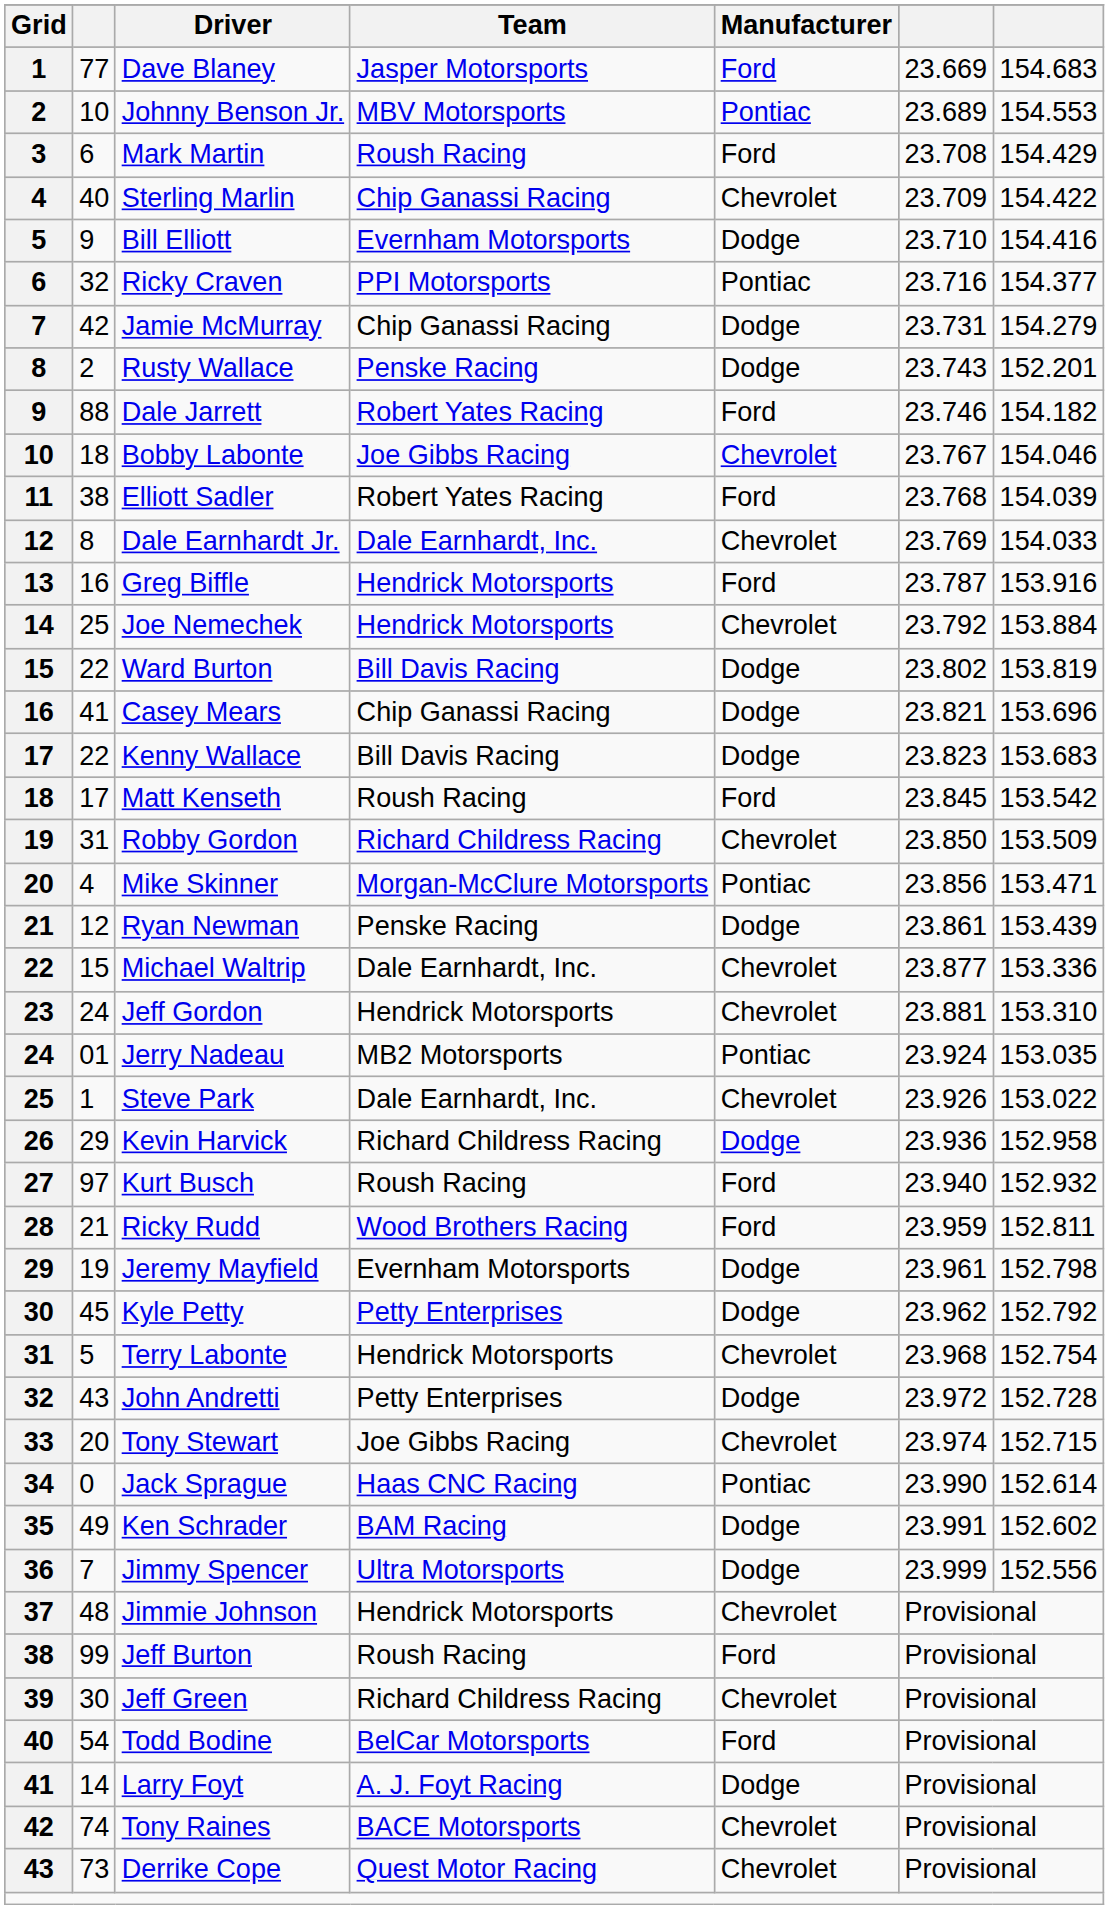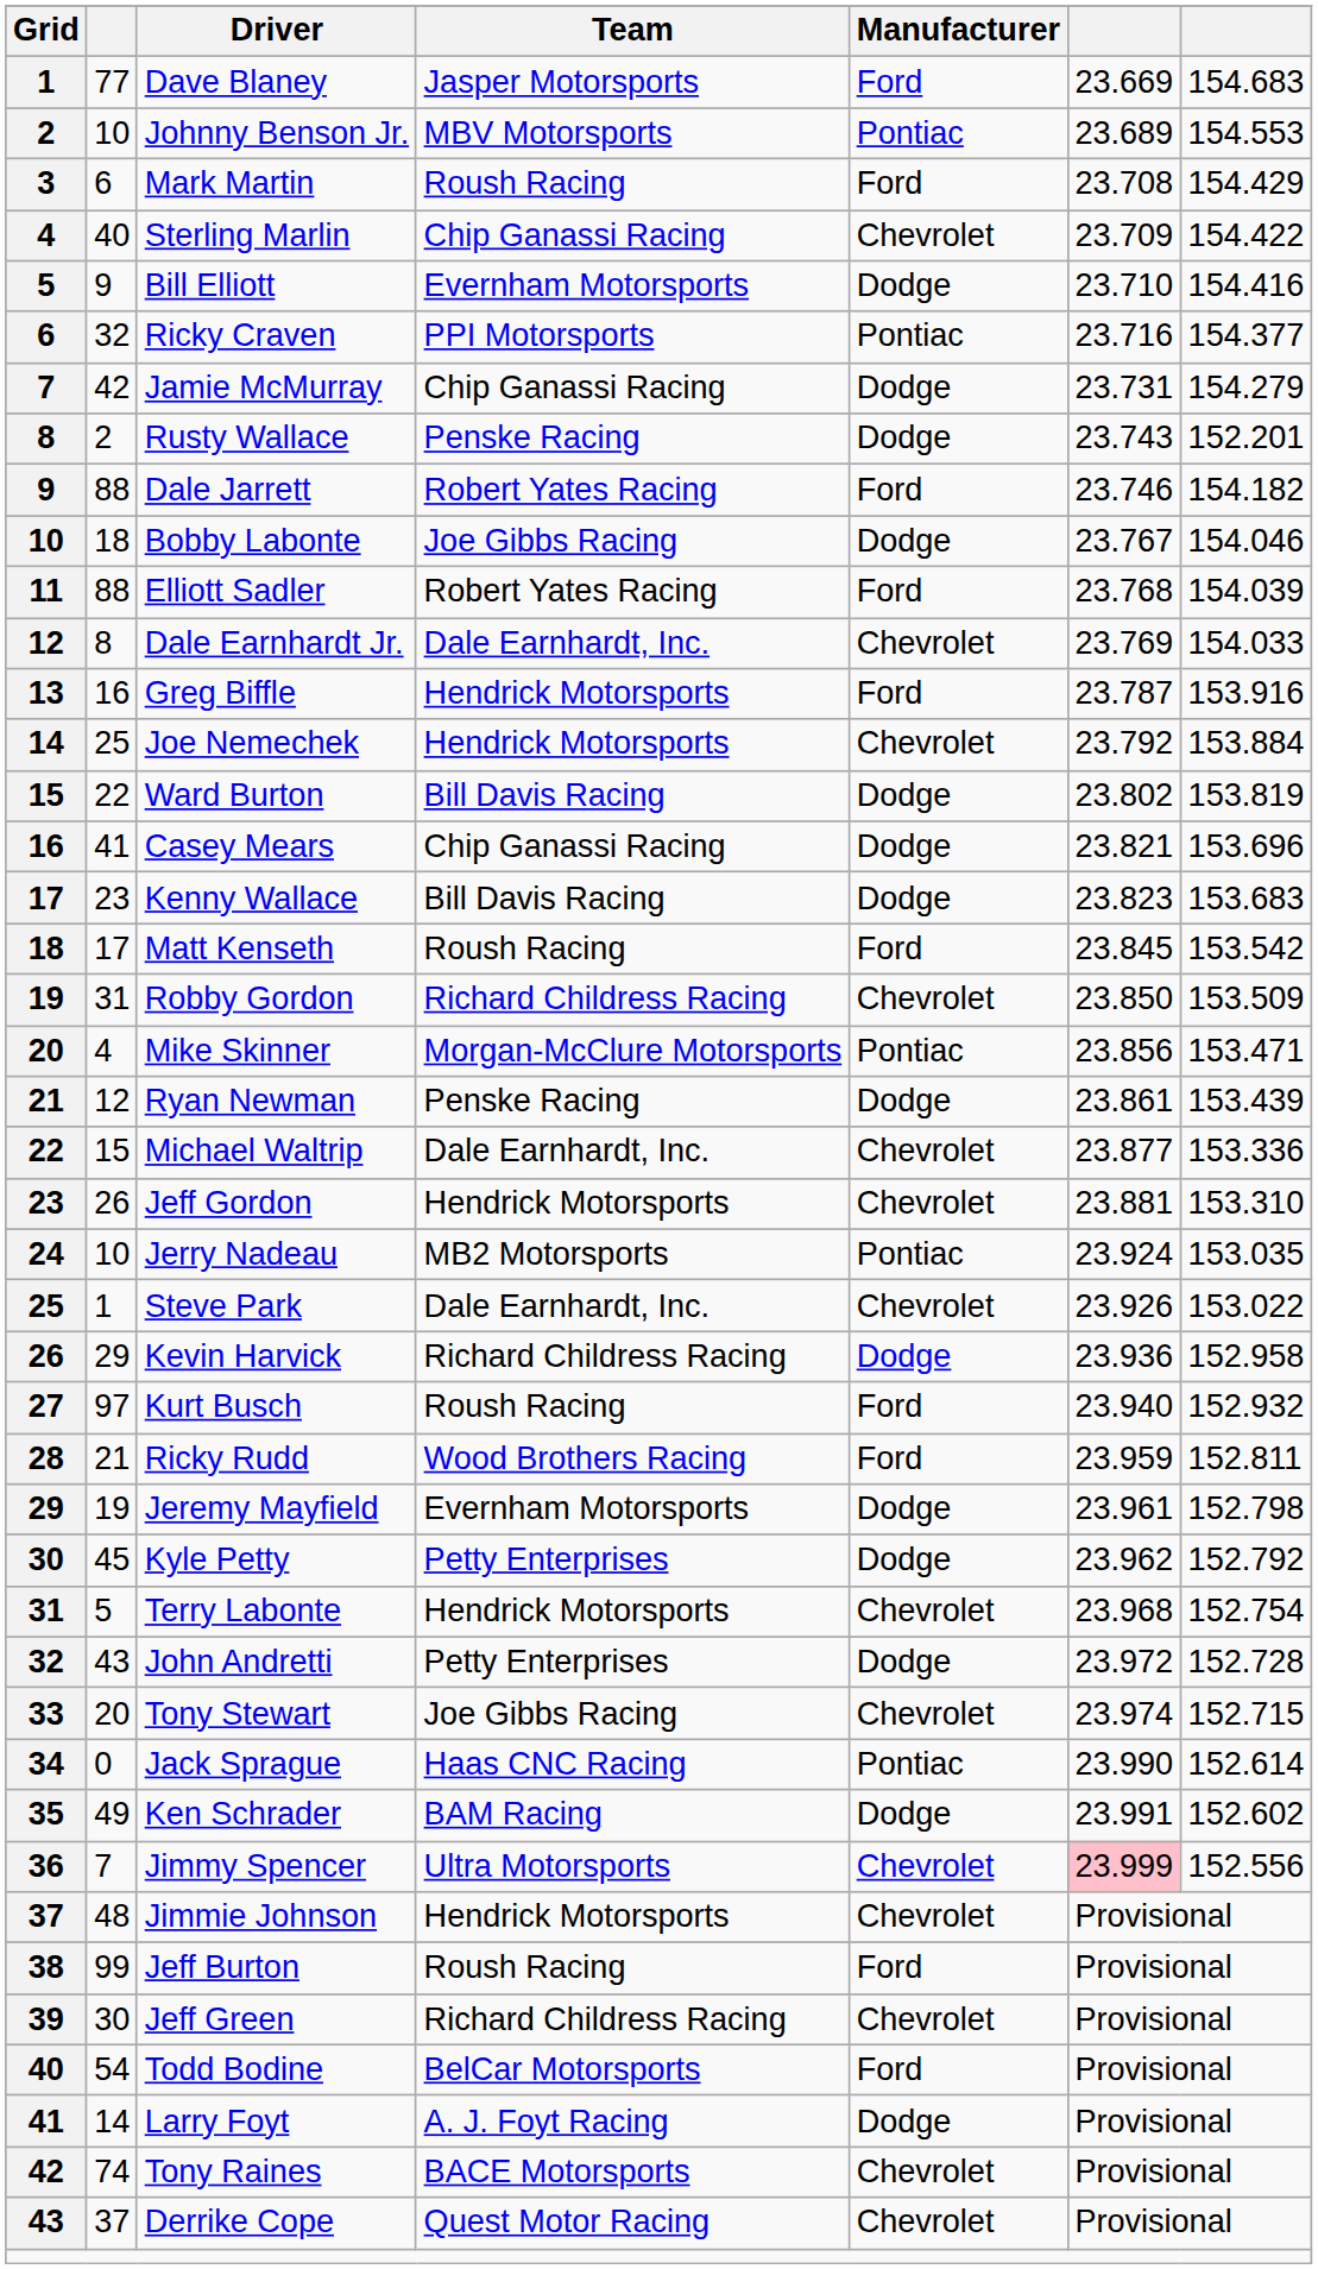 <table class="wikitable">
 <tr>
 </tr>
 <tr>
 <th scope="col">Grid</th>
 <th scope="col"></th>
 <th scope="col">Driver</th>
 <th scope="col">Team</th>
 <th scope="col">Manufacturer</th>
 <th scope="col"></th>
 <th scope="col"></th>
 </tr>
 <tr>
 <th scope="row">1</th>
 <td>77</td>
 <td><a href='#'>Dave Blaney</a></td>
 <td><a href='#'>Jasper Motorsports</a></td>
 <td><a href='#'>Ford</a></td>
 <td>23.669</td>
 <td>154.683</td>
 </tr>
 <tr>
 <th scope="row">2</th>
 <td>10</td>
 <td><a href='#'>Johnny Benson Jr.</a></td>
 <td><a href='#'>MBV Motorsports</a></td>
 <td><a href='#'>Pontiac</a></td>
 <td>23.689</td>
 <td>154.553</td>
 </tr>
 <tr>
 <th scope="row">3</th>
 <td>6</td>
 <td><a href='#'>Mark Martin</a></td>
 <td><a href='#'>Roush Racing</a></td>
 <td>Ford</td>
 <td>23.708</td>
 <td>154.429</td>
 </tr>
 <tr>
 <th scope="row">4</th>
 <td>40</td>
 <td><a href='#'>Sterling Marlin</a></td>
 <td><a href='#'>Chip Ganassi Racing</a></td>
 <td>Chevrolet</td>
 <td>23.709</td>
 <td>154.422</td>
 </tr>
 <tr>
 <th scope="row">5</th>
 <td>9</td>
 <td><a href='#'>Bill Elliott</a></td>
 <td><a href='#'>Evernham Motorsports</a></td>
 <td>Dodge</td>
 <td>23.710</td>
 <td>154.416</td>
 </tr>
 <tr>
 <th scope="row">6</th>
 <td>32</td>
 <td><a href='#'>Ricky Craven</a></td>
 <td><a href='#'>PPI Motorsports</a></td>
 <td>Pontiac</td>
 <td>23.716</td>
 <td>154.377</td>
 </tr>
 <tr>
 <th scope="row">7</th>
 <td>42</td>
 <td><a href='#'>Jamie McMurray</a></td>
 <td>Chip Ganassi Racing</td>
 <td>Dodge</td>
 <td>23.731</td>
 <td>154.279</td>
 </tr>
 <tr>
 <th scope="row">8</th>
 <td>2</td>
 <td><a href='#'>Rusty Wallace</a></td>
 <td><a href='#'>Penske Racing</a></td>
 <td>Dodge</td>
 <td>23.743</td>
 <td>152.201</td>
 </tr>
 <tr>
 <th scope="row">9</th>
 <td>88</td>
 <td><a href='#'>Dale Jarrett</a></td>
 <td><a href='#'>Robert Yates Racing</a></td>
 <td>Ford</td>
 <td>23.746</td>
 <td>154.182</td>
 </tr>
 <tr>
 <th scope="row">10</th>
 <td>18</td>
 <td><a href='#'>Bobby Labonte</a></td>
 <td><a href='#'>Joe Gibbs Racing</a></td>
-<td><a href='#'>Chevrolet</a></td>
+<td>Dodge</td>
 <td>23.767</td>
 <td>154.046</td>
 </tr>
 <tr>
 <th scope="row">11</th>
-<td>38</td>
+<td>88</td>
 <td><a href='#'>Elliott Sadler</a></td>
 <td>Robert Yates Racing</td>
 <td>Ford</td>
 <td>23.768</td>
 <td>154.039</td>
 </tr>
 <tr>
 <th scope="row">12</th>
 <td>8</td>
 <td><a href='#'>Dale Earnhardt Jr.</a></td>
 <td><a href='#'>Dale Earnhardt, Inc.</a></td>
 <td>Chevrolet</td>
 <td>23.769</td>
 <td>154.033</td>
 </tr>
 <tr>
 <th scope="row">13</th>
 <td>16</td>
 <td><a href='#'>Greg Biffle</a></td>
 <td><a href='#'>Hendrick Motorsports</a></td>
 <td>Ford</td>
 <td>23.787</td>
 <td>153.916</td>
 </tr>
 <tr>
 <th scope="row">14</th>
 <td>25</td>
 <td><a href='#'>Joe Nemechek</a></td>
 <td><a href='#'>Hendrick Motorsports</a></td>
 <td>Chevrolet</td>
 <td>23.792</td>
 <td>153.884</td>
 </tr>
 <tr>
 <th scope="row">15</th>
 <td>22</td>
 <td><a href='#'>Ward Burton</a></td>
 <td><a href='#'>Bill Davis Racing</a></td>
 <td>Dodge</td>
 <td>23.802</td>
 <td>153.819</td>
 </tr>
 <tr>
 <th scope="row">16</th>
 <td>41</td>
 <td><a href='#'>Casey Mears</a></td>
 <td>Chip Ganassi Racing</td>
 <td>Dodge</td>
 <td>23.821</td>
 <td>153.696</td>
 </tr>
 <tr>
 <th scope="row">17</th>
-<td>22</td>
+<td>23</td>
 <td><a href='#'>Kenny Wallace</a></td>
 <td>Bill Davis Racing</td>
 <td>Dodge</td>
 <td>23.823</td>
 <td>153.683</td>
 </tr>
 <tr>
 <th scope="row">18</th>
 <td>17</td>
 <td><a href='#'>Matt Kenseth</a></td>
 <td>Roush Racing</td>
 <td>Ford</td>
 <td>23.845</td>
 <td>153.542</td>
 </tr>
 <tr>
 <th scope="row">19</th>
 <td>31</td>
 <td><a href='#'>Robby Gordon</a></td>
 <td><a href='#'>Richard Childress Racing</a></td>
 <td>Chevrolet</td>
 <td>23.850</td>
 <td>153.509</td>
 </tr>
 <tr>
 <th scope="row">20</th>
 <td>4</td>
 <td><a href='#'>Mike Skinner</a></td>
 <td><a href='#'>Morgan-McClure Motorsports</a></td>
 <td>Pontiac</td>
 <td>23.856</td>
 <td>153.471</td>
 </tr>
 <tr>
 <th scope="row">21</th>
 <td>12</td>
 <td><a href='#'>Ryan Newman</a></td>
 <td>Penske Racing</td>
 <td>Dodge</td>
 <td>23.861</td>
 <td>153.439</td>
 </tr>
 <tr>
 <th scope="row">22</th>
 <td>15</td>
 <td><a href='#'>Michael Waltrip</a></td>
 <td>Dale Earnhardt, Inc.</td>
 <td>Chevrolet</td>
 <td>23.877</td>
 <td>153.336</td>
 </tr>
 <tr>
 <th scope="row">23</th>
-<td>24</td>
+<td>26</td>
 <td><a href='#'>Jeff Gordon</a></td>
 <td>Hendrick Motorsports</td>
 <td>Chevrolet</td>
 <td>23.881</td>
 <td>153.310</td>
 </tr>
 <tr>
 <th scope="row">24</th>
-<td>01</td>
+<td>10</td>
 <td><a href='#'>Jerry Nadeau</a></td>
 <td>MB2 Motorsports</td>
 <td>Pontiac</td>
 <td>23.924</td>
 <td>153.035</td>
 </tr>
 <tr>
 <th scope="row">25</th>
 <td>1</td>
 <td><a href='#'>Steve Park</a></td>
 <td>Dale Earnhardt, Inc.</td>
 <td>Chevrolet</td>
 <td>23.926</td>
 <td>153.022</td>
 </tr>
 <tr>
 <th scope="row">26</th>
 <td>29</td>
 <td><a href='#'>Kevin Harvick</a></td>
 <td>Richard Childress Racing</td>
 <td><a href='#'>Dodge</a></td>
 <td>23.936</td>
 <td>152.958</td>
 </tr>
 <tr>
 <th scope="row">27</th>
 <td>97</td>
 <td><a href='#'>Kurt Busch</a></td>
 <td>Roush Racing</td>
 <td>Ford</td>
 <td>23.940</td>
 <td>152.932</td>
 </tr>
 <tr>
 <th scope="row">28</th>
 <td>21</td>
 <td><a href='#'>Ricky Rudd</a></td>
 <td><a href='#'>Wood Brothers Racing</a></td>
 <td>Ford</td>
 <td>23.959</td>
 <td>152.811</td>
 </tr>
 <tr>
 <th scope="row">29</th>
 <td>19</td>
 <td><a href='#'>Jeremy Mayfield</a></td>
 <td>Evernham Motorsports</td>
 <td>Dodge</td>
 <td>23.961</td>
 <td>152.798</td>
 </tr>
 <tr>
 <th scope="row">30</th>
 <td>45</td>
 <td><a href='#'>Kyle Petty</a></td>
 <td><a href='#'>Petty Enterprises</a></td>
 <td>Dodge</td>
 <td>23.962</td>
 <td>152.792</td>
 </tr>
 <tr>
 <th scope="row">31</th>
 <td>5</td>
 <td><a href='#'>Terry Labonte</a></td>
 <td>Hendrick Motorsports</td>
 <td>Chevrolet</td>
 <td>23.968</td>
 <td>152.754</td>
 </tr>
 <tr>
 <th scope="row">32</th>
 <td>43</td>
 <td><a href='#'>John Andretti</a></td>
 <td>Petty Enterprises</td>
 <td>Dodge</td>
 <td>23.972</td>
 <td>152.728</td>
 </tr>
 <tr>
 <th scope="row">33</th>
 <td>20</td>
 <td><a href='#'>Tony Stewart</a></td>
 <td>Joe Gibbs Racing</td>
 <td>Chevrolet</td>
 <td>23.974</td>
 <td>152.715</td>
 </tr>
 <tr>
 <th scope="row">34</th>
 <td>0</td>
 <td><a href='#'>Jack Sprague</a></td>
 <td><a href='#'>Haas CNC Racing</a></td>
 <td>Pontiac</td>
 <td>23.990</td>
 <td>152.614</td>
 </tr>
 <tr>
 <th scope="row">35</th>
 <td>49</td>
 <td><a href='#'>Ken Schrader</a></td>
 <td><a href='#'>BAM Racing</a></td>
 <td>Dodge</td>
 <td>23.991</td>
 <td>152.602</td>
 </tr>
 <tr>
 <th scope="row">36</th>
 <td>7</td>
 <td><a href='#'>Jimmy Spencer</a></td>
 <td><a href='#'>Ultra Motorsports</a></td>
-<td>Dodge</td>
-<td>23.999</td>
+<td><a href='#'>Chevrolet</a></td>
+<td style="background: pink;">23.999</td>
 <td>152.556</td>
 </tr>
 <tr>
 <th scope="row">37</th>
 <td>48</td>
 <td><a href='#'>Jimmie Johnson</a></td>
 <td>Hendrick Motorsports</td>
 <td>Chevrolet</td>
 <td colspan="2">Provisional</td>
 </tr>
 <tr>
 <th scope="row">38</th>
 <td>99</td>
 <td><a href='#'>Jeff Burton</a></td>
 <td>Roush Racing</td>
 <td>Ford</td>
 <td colspan="2">Provisional</td>
 </tr>
 <tr>
 <th scope="row">39</th>
 <td>30</td>
 <td><a href='#'>Jeff Green</a></td>
 <td>Richard Childress Racing</td>
 <td>Chevrolet</td>
 <td colspan="2">Provisional</td>
 </tr>
 <tr>
 <th scope="row">40</th>
 <td>54</td>
 <td><a href='#'>Todd Bodine</a></td>
 <td><a href='#'>BelCar Motorsports</a></td>
 <td>Ford</td>
 <td colspan="2">Provisional</td>
 </tr>
 <tr>
 <th scope="row">41</th>
 <td>14</td>
 <td><a href='#'>Larry Foyt</a></td>
 <td><a href='#'>A. J. Foyt Racing</a></td>
 <td>Dodge</td>
 <td colspan="2">Provisional</td>
 </tr>
 <tr>
 <th scope="row">42</th>
 <td>74</td>
 <td><a href='#'>Tony Raines</a></td>
 <td><a href='#'>BACE Motorsports</a></td>
 <td>Chevrolet</td>
 <td colspan="2">Provisional</td>
 </tr>
 <tr>
 <th scope="row">43</th>
-<td>73</td>
+<td>37</td>
 <td><a href='#'>Derrike Cope</a></td>
 <td><a href='#'>Quest Motor Racing</a></td>
 <td>Chevrolet</td>
 <td colspan="2">Provisional</td>
 </tr>
 <tr>
 <td colspan="8"></td>
 </tr>
 </table>
